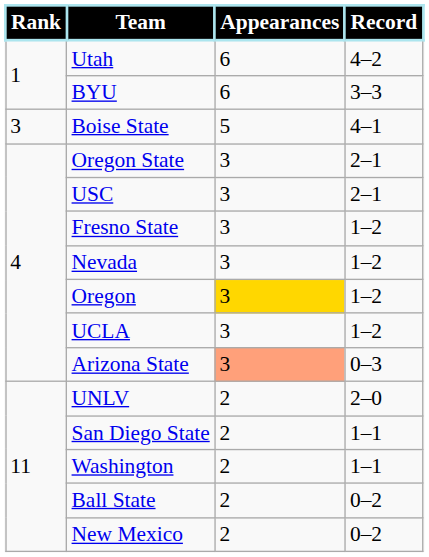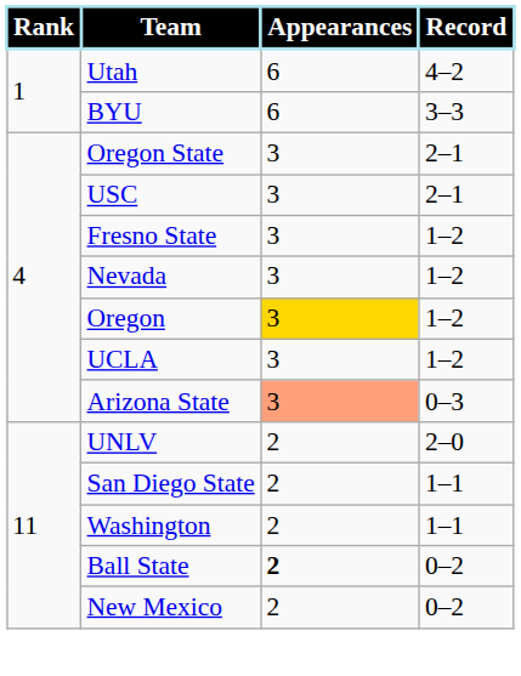 <table class = "wikitable">
 <tr>
 <th style="background:#000000; color:#FFFFFF; border: 2px solid #ACE5EE;">Rank</th>
 <th style="background:#000000; color:#FFFFFF; border: 2px solid #ACE5EE;">Team</th>
 <th style="background:#000000; color:#FFFFFF; border: 2px solid #ACE5EE;">Appearances</th>
 <th style="background:#000000; color:#FFFFFF; border: 2px solid #ACE5EE;">Record</th>
 </tr>
 <tr>
 <td rowspan=2>1</td>
 <td><a href='#'>Utah</a></td>
 <td>6</td>
 <td>4–2</td>
 </tr>
 <tr>
 <td><a href='#'>BYU</a></td>
 <td>6</td>
 <td>3–3</td>
-</tr>
-<tr>
-<td rowspan=1>3</td>
-<td><a href='#'>Boise State</a></td>
-<td>5</td>
-<td>4–1</td>
 </tr>
 <tr>
 <td rowspan=7>4</td>
 <td><a href='#'>Oregon State</a></td>
 <td>3</td>
 <td>2–1</td>
 </tr>
 <tr>
 <td><a href='#'>USC</a></td>
 <td>3</td>
 <td>2–1</td>
 </tr>
 <tr>
 <td><a href='#'>Fresno State</a></td>
 <td>3</td>
 <td>1–2</td>
 </tr>
 <tr>
 <td><a href='#'>Nevada</a></td>
 <td>3</td>
 <td>1–2</td>
 </tr>
 <tr>
 <td><a href='#'>Oregon</a></td>
 <td style="background: gold;">3</td>
 <td>1–2</td>
 </tr>
 <tr>
 <td><a href='#'>UCLA</a></td>
 <td>3</td>
 <td>1–2</td>
 </tr>
 <tr>
 <td><a href='#'>Arizona State</a></td>
 <td style="background: lightsalmon;">3</td>
 <td>0–3</td>
 </tr>
 <tr>
 <td rowspan=5>11</td>
 <td><a href='#'>UNLV</a></td>
 <td>2</td>
 <td>2–0</td>
 </tr>
 <tr>
 <td><a href='#'>San Diego State</a></td>
 <td>2</td>
 <td>1–1</td>
 </tr>
 <tr>
 <td><a href='#'>Washington</a></td>
 <td>2</td>
 <td>1–1</td>
 </tr>
 <tr>
 <td><a href='#'>Ball State</a></td>
-<td>2</td>
+<td><strong>2</strong></td>
 <td>0–2</td>
 </tr>
 <tr>
 <td><a href='#'>New Mexico</a></td>
 <td>2</td>
 <td>0–2</td>
 </tr>
 </table>
